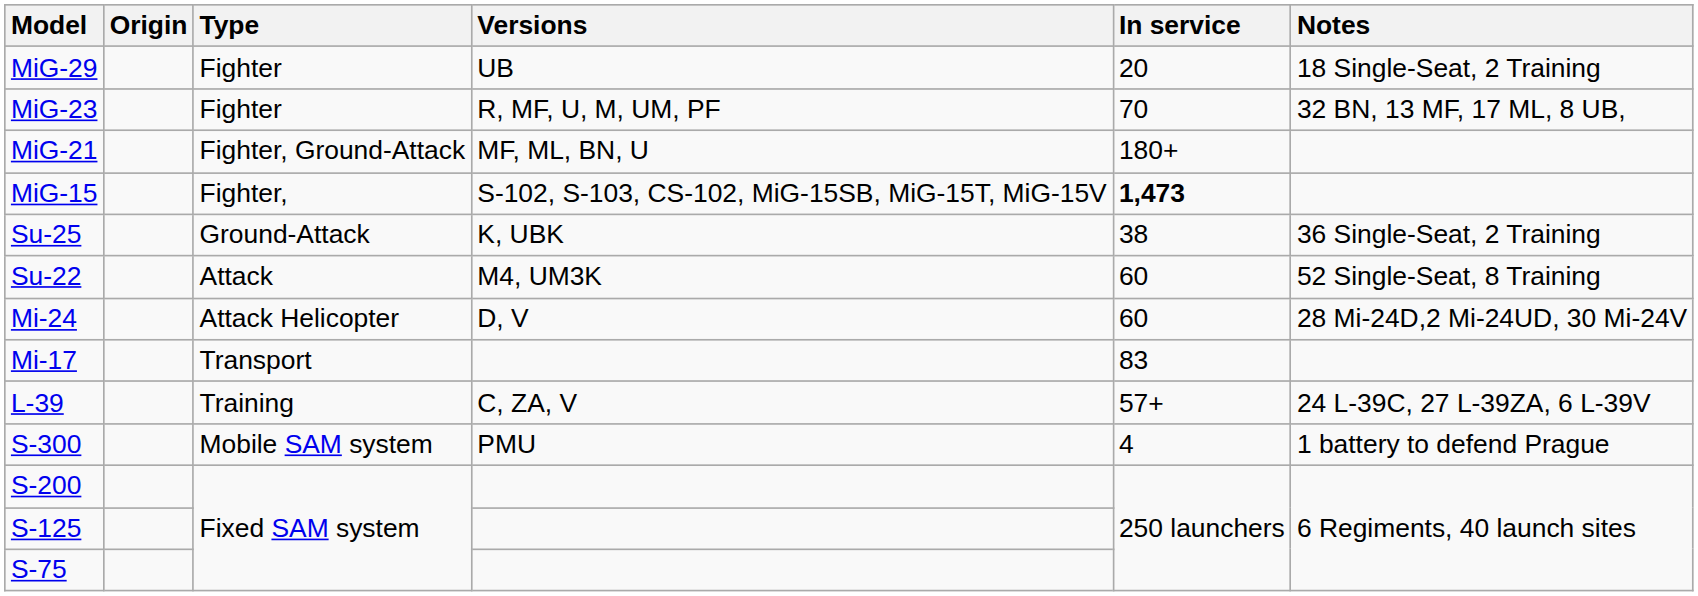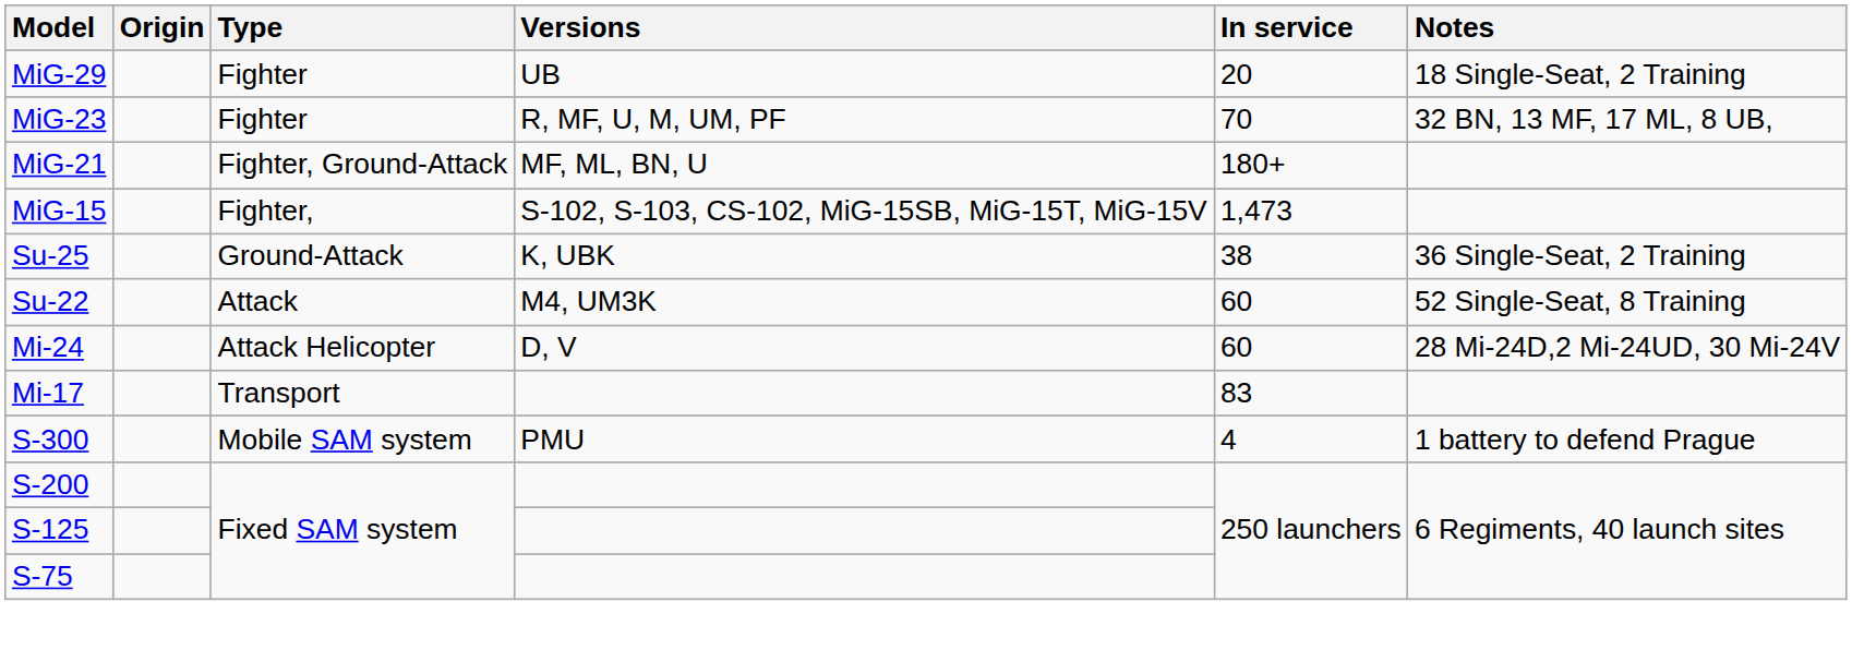 <table class="wikitable">
 <tr>
 <th style="text-align: left;">Model</th>
 <th style="text-align: left;">Origin</th>
 <th style="text-align: left;">Type</th>
 <th style="text-align: left;">Versions</th>
 <th style="text-align: left;">In service</th>
 <th style="text-align: left;">Notes</th>
 </tr>
 <tr>
 <td><a href='#'>MiG-29</a></td>
 <td></td>
 <td>Fighter</td>
 <td>UB</td>
 <td>20</td>
 <td>18 Single-Seat, 2 Training</td>
 </tr>
 <tr>
 <td><a href='#'>MiG-23</a></td>
 <td></td>
 <td>Fighter</td>
 <td>R, MF, U, M, UM, PF</td>
 <td>70</td>
 <td>32 BN, 13 MF, 17 ML, 8 UB,</td>
 </tr>
 <tr>
 <td><a href='#'>MiG-21</a></td>
 <td> <br></td>
 <td>Fighter, Ground-Attack</td>
 <td>MF, ML, BN, U</td>
 <td>180+</td>
 <td></td>
 </tr>
 <tr>
 <td><a href='#'>MiG-15</a></td>
 <td></td>
 <td>Fighter,</td>
 <td>S-102, S-103, CS-102, MiG-15SB, MiG-15T, MiG-15V</td>
-<td><strong>1,473</strong></td>
+<td>1,473</td>
 <td></td>
 </tr>
 <tr>
 <td><a href='#'>Su-25</a></td>
 <td></td>
 <td>Ground-Attack</td>
 <td>K, UBK</td>
 <td>38</td>
 <td>36 Single-Seat, 2 Training</td>
 </tr>
 <tr>
 <td><a href='#'>Su-22</a></td>
 <td></td>
 <td>Attack</td>
 <td>M4, UM3K</td>
 <td>60</td>
 <td>52 Single-Seat, 8 Training</td>
 </tr>
 <tr>
 <td><a href='#'>Mi-24</a></td>
 <td></td>
 <td>Attack Helicopter</td>
 <td>D, V</td>
 <td>60</td>
 <td>28 Mi-24D,2 Mi-24UD, 30 Mi-24V</td>
 </tr>
 <tr>
 <td><a href='#'>Mi-17</a></td>
 <td></td>
 <td>Transport</td>
 <td></td>
 <td>83</td>
 <td></td>
 </tr>
 <tr>
-<td><a href='#'>L-39</a></td>
-<td></td>
-<td>Training</td>
-<td>C, ZA, V</td>
-<td>57+</td>
-<td>24 L-39C, 27 L-39ZA, 6 L-39V</td>
-</tr>
-<tr>
 <td><a href='#'>S-300</a></td>
 <td></td>
 <td>Mobile <a href='#'>SAM</a> system</td>
 <td>PMU</td>
 <td>4</td>
 <td>1 battery to defend Prague</td>
 </tr>
 <tr>
 <td><a href='#'>S-200</a></td>
 <td></td>
 <td rowspan = "3">Fixed <a href='#'>SAM</a> system</td>
 <td></td>
 <td rowspan ="3">250 launchers</td>
 <td rowspan ="3">6 Regiments, 40 launch sites</td>
 </tr>
 <tr>
 <td><a href='#'>S-125</a></td>
 <td></td>
 <td></td>
 </tr>
 <tr>
 <td><a href='#'>S-75</a></td>
 <td></td>
 <td></td>
 </tr>
 </table>
